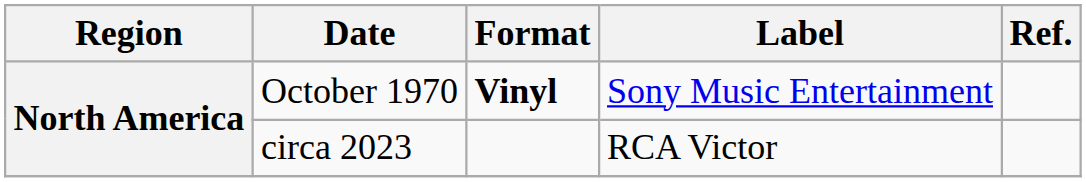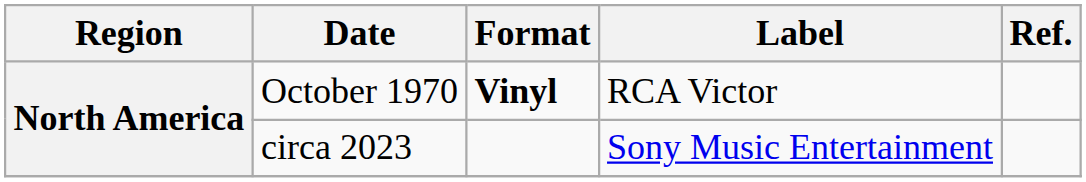 <table class="wikitable plainrowheaders">
 <tr>
 <th scope="col">Region</th>
 <th scope="col">Date</th>
 <th scope="col">Format</th>
 <th scope="col">Label</th>
 <th scope="col">Ref.</th>
 </tr>
 <tr>
 <th scope="row" rowspan="2">North America</th>
 <td>October 1970</td>
 <td><strong>Vinyl</strong></td>
-<td><a href='#'>Sony Music Entertainment</a></td>
+<td>RCA Victor</td>
 <td></td>
 </tr>
 <tr>
 <td>circa 2023</td>
 <td></td>
-<td>RCA Victor</td>
+<td><a href='#'>Sony Music Entertainment</a></td>
 <td></td>
 </tr>
 <tr>
 </tr>
 </table>
